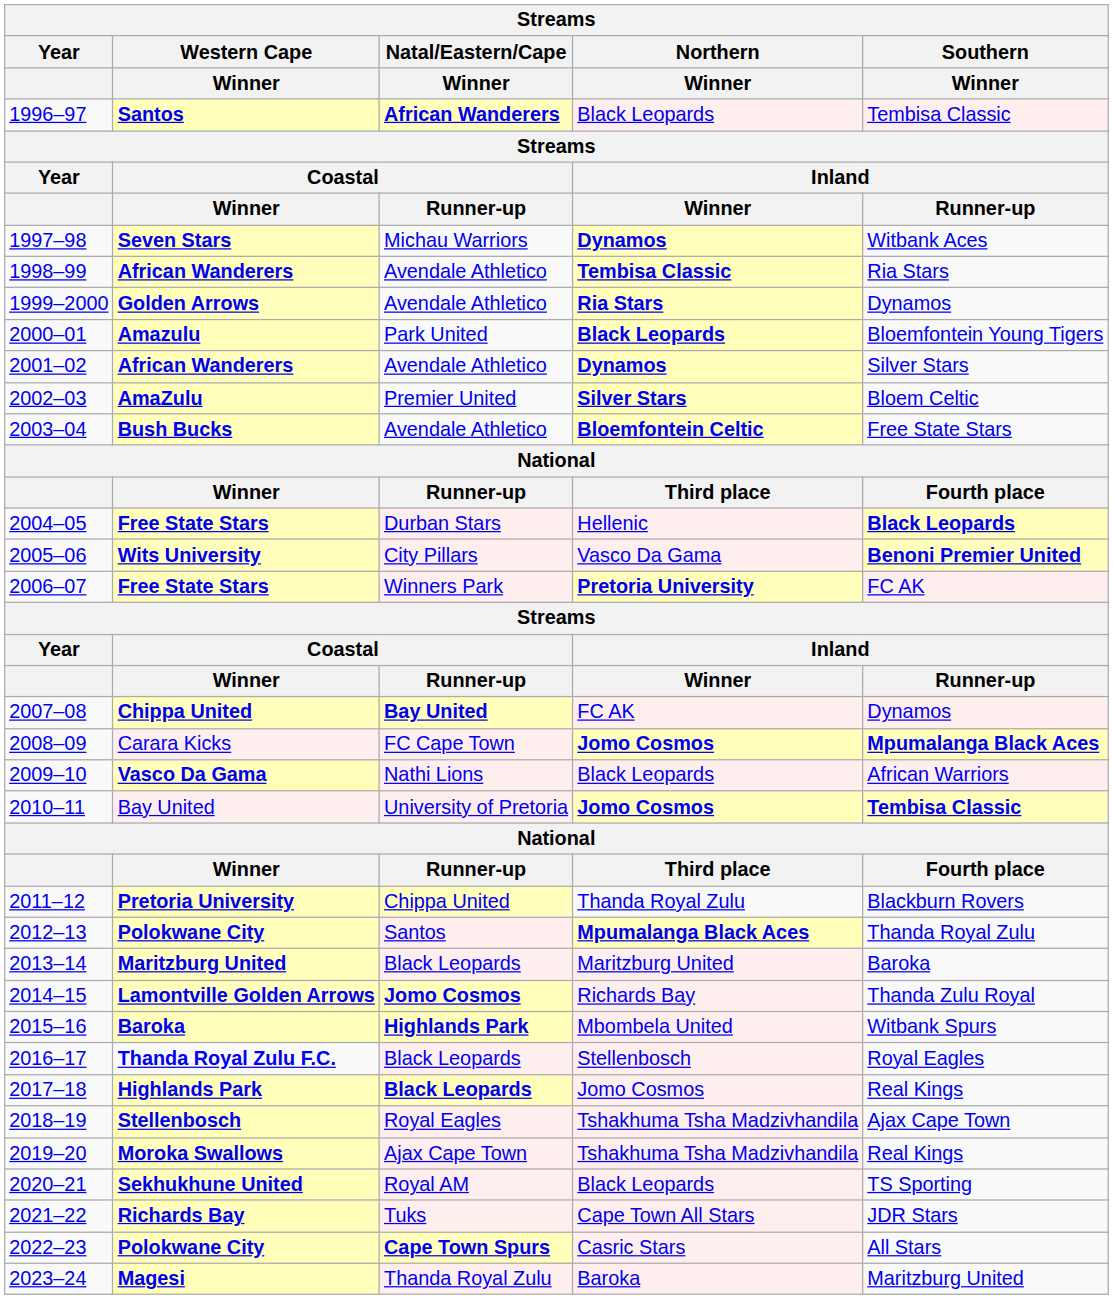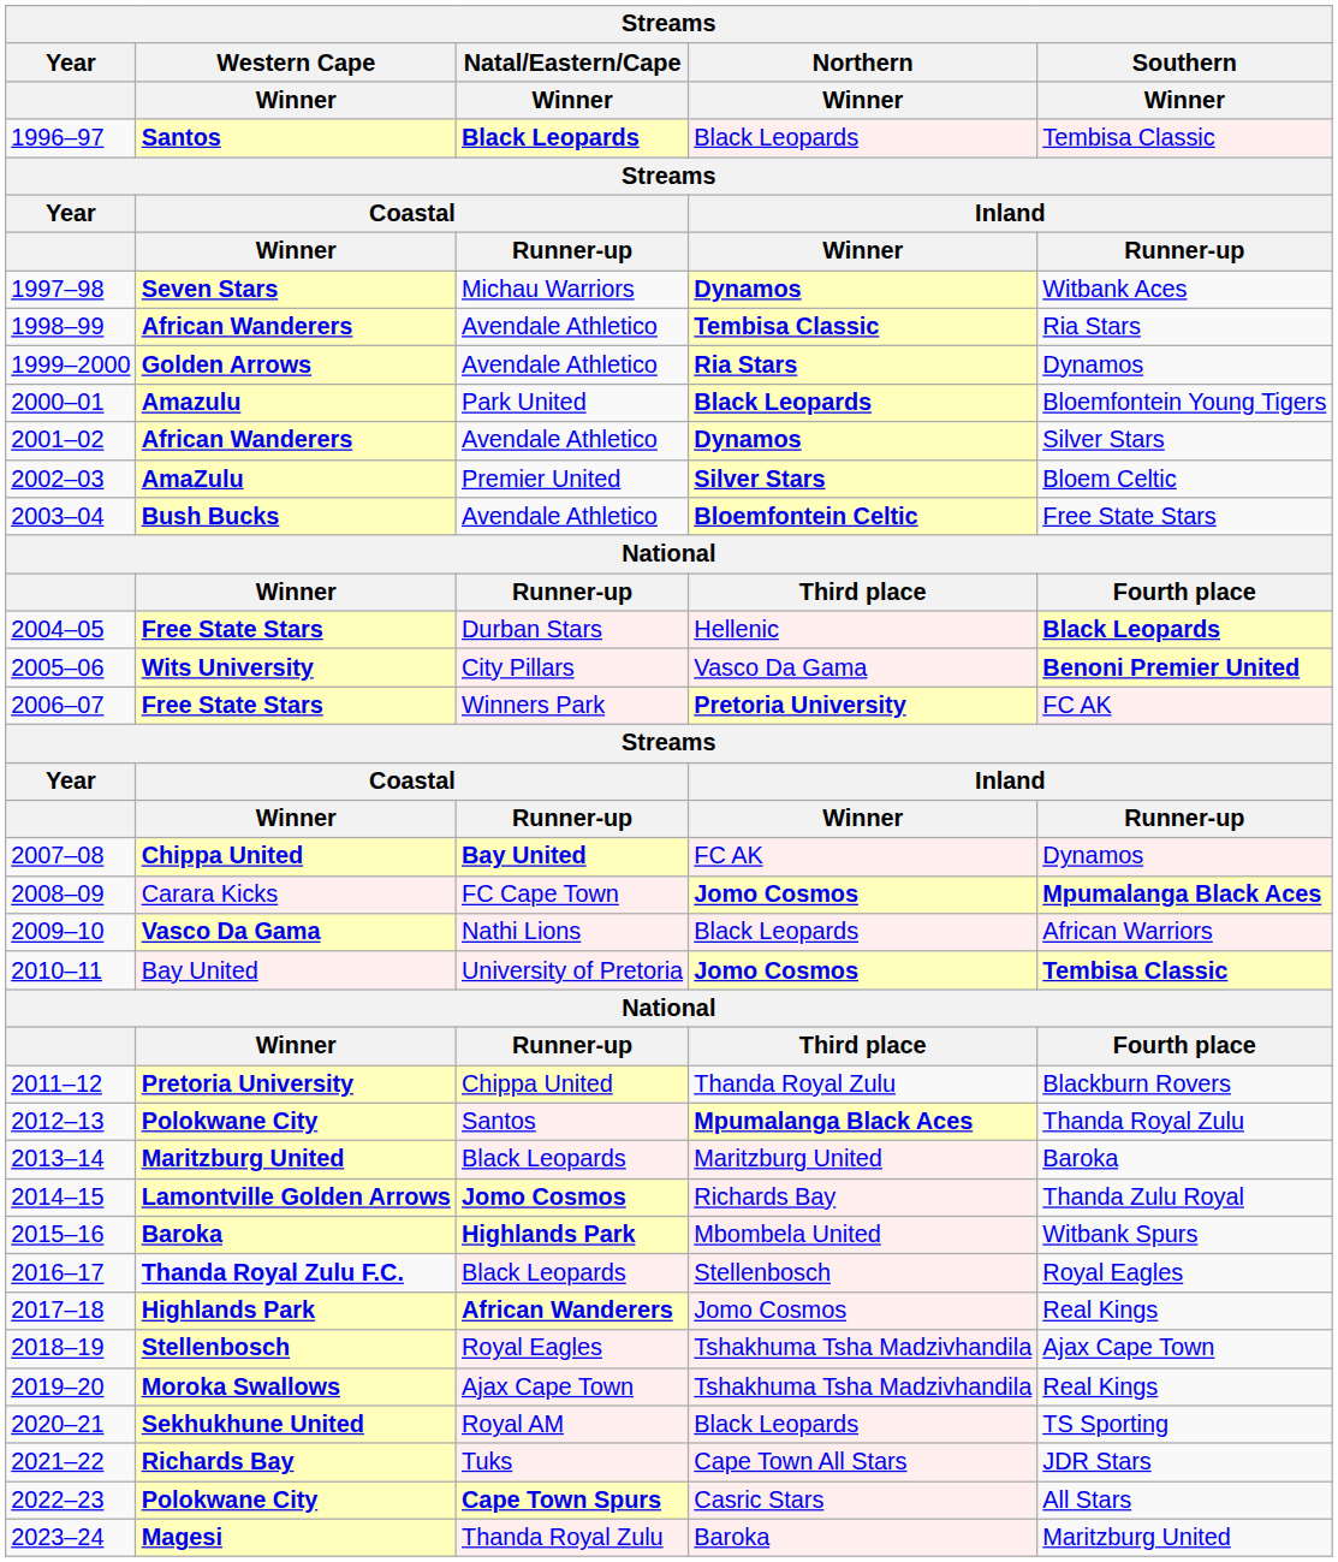 <table class="wikitable">
 <tr>
 <th colspan="5">Streams</th>
 </tr>
 <tr>
 <th>Year</th>
 <th colspan="1">Western Cape</th>
 <th colspan="1">Natal/Eastern/Cape</th>
 <th colspan="1">Northern</th>
 <th colspan="1">Southern</th>
 </tr>
 <tr>
 <th></th>
 <th>Winner</th>
 <th>Winner</th>
 <th>Winner</th>
 <th>Winner</th>
 </tr>
 <tr>
 <td><a href='#'>1996–97</a></td>
 <td bgcolor="#FFFFBB"><strong><a href='#'>Santos</a></strong></td>
-<td bgcolor="#FFFFBB"><strong><a href='#'>African Wanderers</a></strong></td>
+<td bgcolor="#FFFFBB"><strong><a href='#'>Black Leopards</a></strong></td>
 <td bgcolor="#FFEEEE"><a href='#'>Black Leopards</a></td>
 <td bgcolor="#FFEEEE"><a href='#'>Tembisa Classic</a></td>
 </tr>
 <tr>
 <th colspan="5">Streams</th>
 </tr>
 <tr>
 <th>Year</th>
 <th colspan="2">Coastal</th>
 <th colspan="2">Inland</th>
 </tr>
 <tr>
 <th></th>
 <th>Winner</th>
 <th>Runner-up</th>
 <th>Winner</th>
 <th>Runner-up</th>
 </tr>
 <tr>
 <td><a href='#'>1997–98</a></td>
 <td bgcolor="#FFFFBB"><strong><a href='#'>Seven Stars</a></strong></td>
 <td><a href='#'>Michau Warriors</a></td>
 <td bgcolor="#FFFFBB"><strong><a href='#'>Dynamos</a></strong></td>
 <td><a href='#'>Witbank Aces</a></td>
 </tr>
 <tr>
 <td><a href='#'>1998–99</a></td>
 <td bgcolor="#FFFFBB"><strong><a href='#'>African Wanderers</a></strong></td>
 <td><a href='#'>Avendale Athletico</a></td>
 <td bgcolor="#FFFFBB"><strong><a href='#'>Tembisa Classic</a></strong></td>
 <td><a href='#'>Ria Stars</a></td>
 </tr>
 <tr>
 <td><a href='#'>1999–2000</a></td>
 <td bgcolor="#FFFFBB"><strong><a href='#'>Golden Arrows</a></strong></td>
 <td><a href='#'>Avendale Athletico</a></td>
 <td bgcolor="#FFFFBB"><strong><a href='#'>Ria Stars</a></strong></td>
 <td><a href='#'>Dynamos</a></td>
 </tr>
 <tr>
 <td><a href='#'>2000–01</a></td>
 <td bgcolor="#FFFFBB"><strong><a href='#'>Amazulu</a></strong></td>
 <td><a href='#'>Park United</a></td>
 <td bgcolor="#FFFFBB"><strong><a href='#'>Black Leopards</a></strong></td>
 <td><a href='#'>Bloemfontein Young Tigers</a></td>
 </tr>
 <tr>
 <td><a href='#'>2001–02</a></td>
 <td bgcolor="#FFFFBB"><strong><a href='#'>African Wanderers</a></strong></td>
 <td><a href='#'>Avendale Athletico</a></td>
 <td bgcolor="#FFFFBB"><strong><a href='#'>Dynamos</a></strong></td>
 <td><a href='#'>Silver Stars</a></td>
 </tr>
 <tr>
 <td><a href='#'>2002–03</a></td>
 <td bgcolor="#FFFFBB"><strong><a href='#'>AmaZulu</a></strong></td>
 <td><a href='#'>Premier United</a></td>
 <td bgcolor="#FFFFBB"><strong><a href='#'>Silver Stars</a></strong></td>
 <td><a href='#'>Bloem Celtic</a></td>
 </tr>
 <tr>
 <td><a href='#'>2003–04</a></td>
 <td bgcolor="#FFFFBB"><strong><a href='#'>Bush Bucks</a></strong></td>
 <td><a href='#'>Avendale Athletico</a></td>
 <td bgcolor="#FFFFBB"><strong><a href='#'>Bloemfontein Celtic</a></strong></td>
 <td><a href='#'>Free State Stars</a></td>
 </tr>
 <tr>
 <th colspan="5">National</th>
 </tr>
 <tr>
 <th></th>
 <th colspan="1">Winner</th>
 <th colspan="1">Runner-up</th>
 <th colspan="1">Third place</th>
 <th colspan="1">Fourth place</th>
 </tr>
 <tr>
 <td><a href='#'>2004–05</a></td>
 <td bgcolor="#FFFFBB"><strong><a href='#'>Free State Stars</a></strong></td>
 <td bgcolor="#FFEEEE"><a href='#'>Durban Stars</a></td>
 <td bgcolor="#FFEEEE"><a href='#'>Hellenic</a></td>
 <td bgcolor="#FFFFBB"><strong><a href='#'>Black Leopards</a></strong></td>
 </tr>
 <tr>
 <td><a href='#'>2005–06</a></td>
 <td bgcolor="#FFFFBB"><strong><a href='#'>Wits University</a></strong></td>
 <td bgcolor="#FFEEEE"><a href='#'>City Pillars</a></td>
 <td bgcolor="#FFEEEE"><a href='#'>Vasco Da Gama</a></td>
 <td bgcolor="#FFFFBB"><strong><a href='#'>Benoni Premier United</a></strong></td>
 </tr>
 <tr>
 <td><a href='#'>2006–07</a></td>
 <td bgcolor="#FFFFBB"><strong><a href='#'>Free State Stars</a></strong></td>
 <td bgcolor="#FFEEEE"><a href='#'>Winners Park</a></td>
 <td bgcolor="#FFFFBB"><strong><a href='#'>Pretoria University</a></strong></td>
 <td bgcolor="#FFEEEE"><a href='#'>FC AK</a></td>
 </tr>
 <tr>
 <th colspan="5">Streams</th>
 </tr>
 <tr>
 <th>Year</th>
 <th colspan="2">Coastal</th>
 <th colspan="2">Inland</th>
 </tr>
 <tr>
 <th></th>
 <th>Winner</th>
 <th>Runner-up</th>
 <th>Winner</th>
 <th>Runner-up</th>
 </tr>
 <tr>
 <td><a href='#'>2007–08</a></td>
 <td bgcolor="#FFFFBB"><strong><a href='#'>Chippa United</a></strong></td>
 <td bgcolor="#FFFFBB"><strong><a href='#'>Bay United</a></strong></td>
 <td bgcolor="#FFEEEE"><a href='#'>FC AK</a></td>
 <td bgcolor="#FFEEEE"><a href='#'>Dynamos</a></td>
 </tr>
 <tr>
 <td><a href='#'>2008–09</a></td>
 <td bgcolor="#FFEEEE"><a href='#'>Carara Kicks</a></td>
 <td bgcolor="#FFEEEE"><a href='#'>FC Cape Town</a></td>
 <td bgcolor="#FFFFBB"><strong><a href='#'>Jomo Cosmos</a></strong></td>
 <td bgcolor="#FFFFBB"><strong><a href='#'>Mpumalanga Black Aces</a></strong></td>
 </tr>
 <tr>
 <td><a href='#'>2009–10</a></td>
 <td bgcolor="#FFFFBB"><strong><a href='#'>Vasco Da Gama</a></strong></td>
 <td bgcolor="#FFEEEE"><a href='#'>Nathi Lions</a></td>
 <td bgcolor="#FFEEEE"><a href='#'>Black Leopards</a></td>
 <td bgcolor="#FFEEEE"><a href='#'>African Warriors</a></td>
 </tr>
 <tr>
 <td><a href='#'>2010–11</a></td>
 <td bgcolor="#FFEEEE"><a href='#'>Bay United</a></td>
 <td bgcolor="#FFEEEE"><a href='#'>University of Pretoria</a></td>
 <td bgcolor="#FFFFBB"><strong><a href='#'>Jomo Cosmos</a></strong></td>
 <td bgcolor="#FFFFBB"><strong><a href='#'>Tembisa Classic</a></strong></td>
 </tr>
 <tr>
 <th colspan="5">National</th>
 </tr>
 <tr>
 <th></th>
 <th colspan="1">Winner</th>
 <th colspan="1">Runner-up</th>
 <th colspan="1">Third place</th>
 <th colspan="1">Fourth place</th>
 </tr>
 <tr>
 <td><a href='#'>2011–12</a></td>
 <td bgcolor="#FFFFBB"><strong><a href='#'>Pretoria University</a></strong></td>
 <td bgcolor="#FFFFBB"><a href='#'>Chippa United</a></td>
 <td><a href='#'>Thanda Royal Zulu</a></td>
 <td><a href='#'>Blackburn Rovers</a></td>
 </tr>
 <tr>
 <td><a href='#'>2012–13</a></td>
 <td bgcolor="#FFFFBB"><strong><a href='#'>Polokwane City</a></strong></td>
 <td bgcolor="#FFEEEE"><a href='#'>Santos</a></td>
 <td bgcolor="#FFFFBB"><strong><a href='#'>Mpumalanga Black Aces</a></strong></td>
 <td><a href='#'>Thanda Royal Zulu</a></td>
 </tr>
 <tr>
 <td><a href='#'>2013–14</a></td>
 <td bgcolor="#FFFFBB"><strong><a href='#'>Maritzburg United</a></strong></td>
 <td bgcolor="#FFEEEE"><a href='#'>Black Leopards</a></td>
 <td bgcolor="#FFEEEE"><a href='#'>Maritzburg United</a></td>
 <td><a href='#'>Baroka</a></td>
 </tr>
 <tr>
 <td><a href='#'>2014–15</a></td>
 <td bgcolor="#FFFFBB"><strong><a href='#'>Lamontville Golden Arrows</a></strong></td>
 <td bgcolor="#FFFFBB"><strong><a href='#'>Jomo Cosmos</a></strong></td>
 <td bgcolor="#FFEEEE"><a href='#'>Richards Bay</a></td>
 <td><a href='#'>Thanda Zulu Royal</a></td>
 </tr>
 <tr>
 <td><a href='#'>2015–16</a></td>
 <td bgcolor="#FFFFBB"><strong><a href='#'>Baroka</a></strong></td>
 <td bgcolor="#FFFFBB"><strong><a href='#'>Highlands Park</a></strong></td>
 <td bgcolor="#FFEEEE"><a href='#'>Mbombela United</a></td>
 <td><a href='#'>Witbank Spurs</a></td>
 </tr>
 <tr>
 <td><a href='#'>2016–17</a></td>
 <td><strong><a href='#'>Thanda Royal Zulu F.C.</a></strong></td>
 <td bgcolor="#FFEEEE"><a href='#'>Black Leopards</a></td>
 <td bgcolor="#FFEEEE"><a href='#'>Stellenbosch</a></td>
 <td><a href='#'>Royal Eagles</a></td>
 </tr>
 <tr>
 <td><a href='#'>2017–18</a></td>
 <td bgcolor="#FFFFBB"><strong><a href='#'>Highlands Park</a></strong></td>
-<td bgcolor="#FFFFBB"><strong><a href='#'>Black Leopards</a></strong></td>
+<td bgcolor="#FFFFBB"><strong><a href='#'>African Wanderers</a></strong></td>
 <td bgcolor="#FFEEEE"><a href='#'>Jomo Cosmos</a></td>
 <td><a href='#'>Real Kings</a></td>
 </tr>
 <tr>
 <td><a href='#'>2018–19</a></td>
 <td bgcolor="#FFFFBB"><strong><a href='#'>Stellenbosch</a></strong></td>
 <td bgcolor="#FFEEEE"><a href='#'>Royal Eagles</a></td>
 <td bgcolor="#FFEEEE"><a href='#'>Tshakhuma Tsha Madzivhandila</a></td>
 <td><a href='#'>Ajax Cape Town</a></td>
 </tr>
 <tr>
 <td><a href='#'>2019–20</a></td>
 <td bgcolor="#FFFFBB"><strong><a href='#'>Moroka Swallows</a></strong></td>
 <td bgcolor="#FFEEEE"><a href='#'>Ajax Cape Town</a></td>
 <td bgcolor="#FFEEEE"><a href='#'>Tshakhuma Tsha Madzivhandila</a></td>
 <td><a href='#'>Real Kings</a></td>
 </tr>
 <tr>
 <td><a href='#'>2020–21</a></td>
 <td bgcolor="#FFFFBB"><strong><a href='#'> 	Sekhukhune United</a></strong></td>
 <td bgcolor="#FFEEEE"><a href='#'>Royal AM</a></td>
 <td bgcolor="#FFEEEE"><a href='#'>Black Leopards</a></td>
 <td><a href='#'>TS Sporting</a></td>
 </tr>
 <tr>
 <td><a href='#'>2021–22</a></td>
 <td bgcolor="#FFFFBB"><strong><a href='#'>Richards Bay</a></strong></td>
 <td bgcolor="#FFEEEE"><a href='#'>Tuks</a></td>
 <td bgcolor="#FFEEEE"><a href='#'>Cape Town All Stars</a></td>
 <td><a href='#'>JDR Stars</a></td>
 </tr>
 <tr>
 <td><a href='#'>2022–23</a></td>
 <td bgcolor="#FFFFBB"><strong><a href='#'>Polokwane City</a></strong></td>
 <td bgcolor="#FFFFBB"><strong><a href='#'>Cape Town Spurs</a></strong></td>
 <td bgcolor="#FFEEEE"><a href='#'>Casric Stars</a></td>
 <td><a href='#'>All Stars</a></td>
 </tr>
 <tr>
 <td><a href='#'>2023–24</a></td>
 <td bgcolor="#FFFFBB"><strong><a href='#'>Magesi</a></strong></td>
 <td bgcolor="#FFEEEE"><a href='#'>Thanda Royal Zulu</a></td>
 <td bgcolor="#FFEEEE"><a href='#'>Baroka</a></td>
 <td><a href='#'>Maritzburg United</a></td>
 </tr>
 </table>
